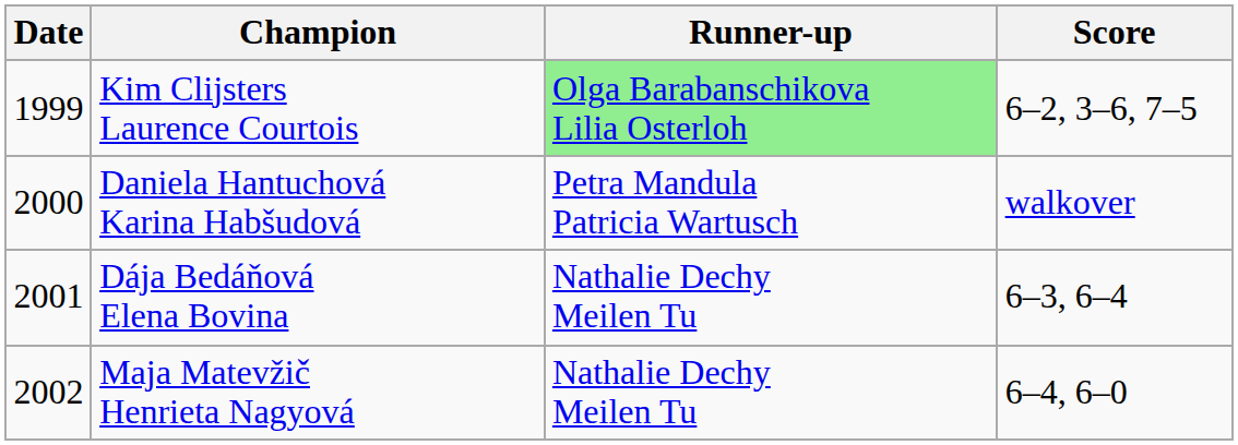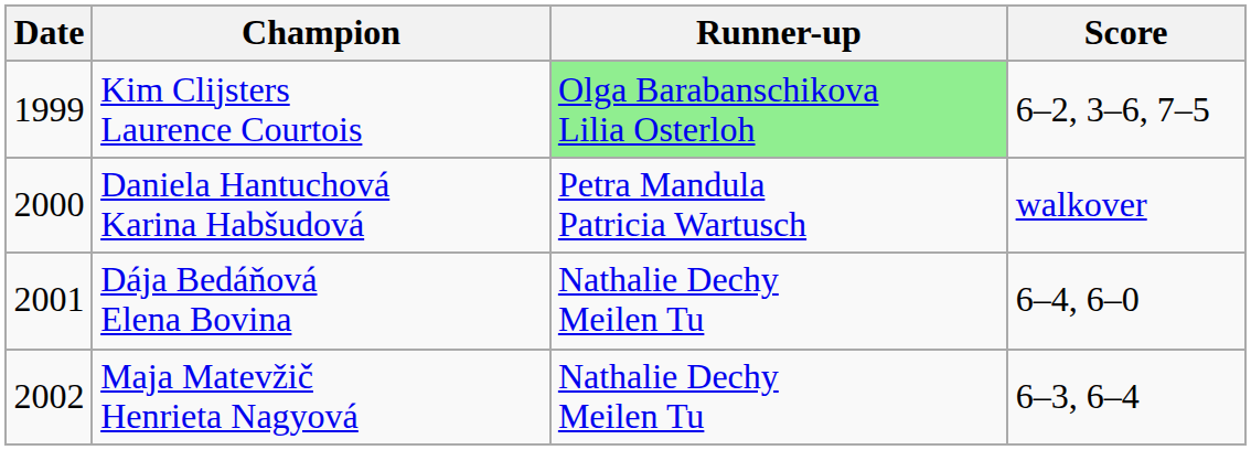 <table class="wikitable">
 <tr>
 <th>Date</th>
 <th width="200">Champion</th>
 <th width="200">Runner-up</th>
 <th width="100">Score</th>
 </tr>
 <tr>
 <td>1999</td>
 <td> <a href='#'>Kim Clijsters</a> <br>  <a href='#'>Laurence Courtois</a></td>
 <td style="background: lightgreen;"> <a href='#'>Olga Barabanschikova</a> <br>  <a href='#'>Lilia Osterloh</a></td>
 <td>6–2, 3–6, 7–5</td>
 </tr>
 <tr>
 <td>2000</td>
 <td> <a href='#'>Daniela Hantuchová</a> <br>  <a href='#'>Karina Habšudová</a></td>
 <td> <a href='#'>Petra Mandula</a> <br>  <a href='#'>Patricia Wartusch</a></td>
 <td><a href='#'>walkover</a></td>
 </tr>
 <tr>
 <td>2001</td>
 <td> <a href='#'>Dája Bedáňová</a> <br>  <a href='#'>Elena Bovina</a></td>
 <td> <a href='#'>Nathalie Dechy</a> <br>  <a href='#'>Meilen Tu</a></td>
-<td>6–3, 6–4</td>
+<td>6–4, 6–0</td>
 </tr>
 <tr>
 <td>2002</td>
 <td> <a href='#'>Maja Matevžič</a> <br>  <a href='#'>Henrieta Nagyová</a></td>
 <td> <a href='#'>Nathalie Dechy</a> <br>  <a href='#'>Meilen Tu</a></td>
-<td>6–4, 6–0</td>
+<td>6–3, 6–4</td>
 </tr>
 <tr>
 </tr>
 </table>
